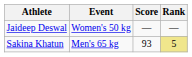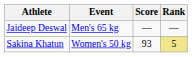 <table class=wikitable style="font-size:90%; text-align:center">
 <tr>
 <th>Athlete</th>
 <th>Event</th>
 <th>Score</th>
 <th>Rank</th>
 </tr>
 <tr>
 <td align=left><a href='#'>Jaideep Deswal</a></td>
-<td align=left><a href='#'>Women's 50 kg</a></td>
+<td align=left><a href='#'>Men's 65 kg</a></td>
 <td>—</td>
 <td><strong>—</strong></td>
 </tr>
 <tr>
 <td align=left><a href='#'>Sakina Khatun</a></td>
-<td align=left><a href='#'>Men's 65 kg</a></td>
+<td align=left><a href='#'>Women's 50 kg</a></td>
 <td>93</td>
 <td style="background: khaki;">5</td>
 </tr>
 </table>
